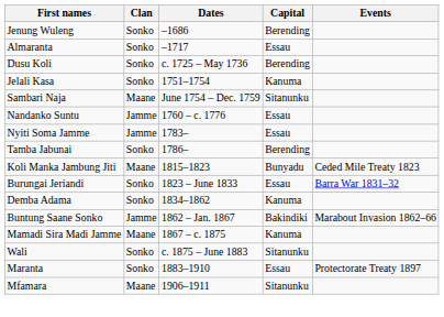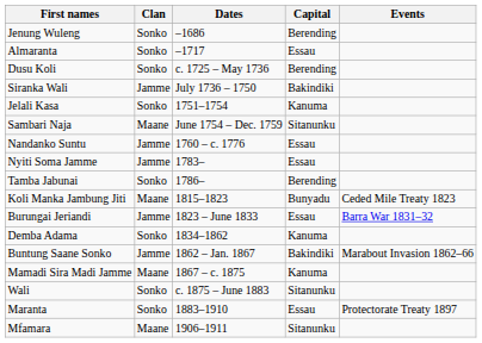 <table class="wikitable">
 <tr>
 <th>First names</th>
 <th>Clan</th>
 <th>Dates</th>
 <th>Capital</th>
 <th>Events</th>
 </tr>
 <tr>
 <td>Jenung Wuleng</td>
 <td>Sonko</td>
 <td>–1686</td>
 <td>Berending</td>
 <td></td>
 </tr>
 <tr>
 <td>Almaranta</td>
 <td>Sonko</td>
 <td>–1717</td>
 <td>Essau</td>
 <td></td>
 </tr>
 <tr>
 <td>Dusu Koli</td>
 <td>Sonko</td>
 <td>c. 1725 – May 1736</td>
 <td>Berending</td>
+<td></td>
+</tr>
+<tr>
+<td>Siranka Wali</td>
+<td>Jamme</td>
+<td>July 1736 – 1750</td>
+<td>Bakindiki</td>
 <td></td>
 </tr>
 <tr>
 <td>Jelali Kasa</td>
 <td>Sonko</td>
 <td>1751–1754</td>
 <td>Kanuma</td>
 <td></td>
 </tr>
 <tr>
 <td>Sambari Naja</td>
 <td>Maane</td>
 <td>June 1754 – Dec. 1759</td>
 <td>Sitanunku</td>
 <td></td>
 </tr>
 <tr>
 <td>Nandanko Suntu</td>
 <td>Jamme</td>
 <td>1760 – c. 1776</td>
 <td>Essau</td>
 <td></td>
 </tr>
 <tr>
 <td>Nyiti Soma Jamme</td>
 <td>Jamme</td>
 <td>1783–</td>
 <td>Essau</td>
 <td></td>
 </tr>
 <tr>
 <td>Tamba Jabunai</td>
 <td>Sonko</td>
 <td>1786–</td>
 <td>Berending</td>
 <td></td>
 </tr>
 <tr>
 <td>Koli Manka Jambung Jiti</td>
 <td>Maane</td>
 <td>1815–1823</td>
 <td>Bunyadu</td>
 <td>Ceded Mile Treaty 1823</td>
 </tr>
 <tr>
 <td>Burungai Jeriandi</td>
-<td>Sonko</td>
+<td>Jamme</td>
 <td>1823 – June 1833</td>
 <td>Essau</td>
 <td><a href='#'>Barra War 1831–32</a></td>
 </tr>
 <tr>
 <td>Demba Adama</td>
 <td>Sonko</td>
 <td>1834–1862</td>
 <td>Kanuma</td>
 <td></td>
 </tr>
 <tr>
 <td>Buntung Saane Sonko</td>
 <td>Jamme</td>
 <td>1862 – Jan. 1867</td>
 <td>Bakindiki</td>
 <td>Marabout Invasion 1862–66</td>
 </tr>
 <tr>
 <td>Mamadi Sira Madi Jamme</td>
 <td>Maane</td>
 <td>1867 – c. 1875</td>
 <td>Kanuma</td>
 <td></td>
 </tr>
 <tr>
 <td>Wali</td>
 <td>Sonko</td>
 <td>c. 1875 – June 1883</td>
 <td>Sitanunku</td>
 <td></td>
 </tr>
 <tr>
 <td>Maranta</td>
 <td>Sonko</td>
 <td>1883–1910</td>
 <td>Essau</td>
 <td>Protectorate Treaty 1897</td>
 </tr>
 <tr>
 <td>Mfamara</td>
 <td>Maane</td>
 <td>1906–1911</td>
 <td>Sitanunku</td>
 <td></td>
 </tr>
 </table>
